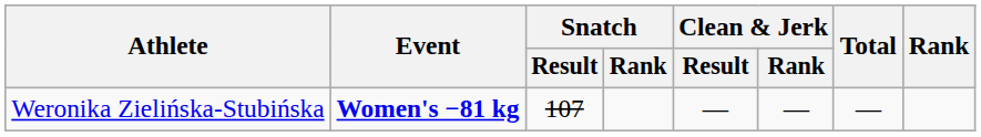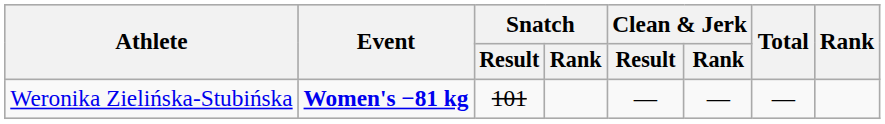 <table class="wikitable" style="font-size:90%">
 <tr>
 <th rowspan="2">Athlete</th>
 <th rowspan="2">Event</th>
 <th colspan="2">Snatch</th>
 <th colspan="2">Clean & Jerk</th>
 <th rowspan="2">Total</th>
 <th rowspan="2">Rank</th>
 </tr>
 <tr style="font-size:95%">
 <th>Result</th>
 <th>Rank</th>
 <th>Result</th>
 <th>Rank</th>
 </tr>
 <tr align=center>
 <td align=left><a href='#'>Weronika Zielińska-Stubińska</a></td>
 <td align=left><strong><a href='#'>Women's −81 kg</a></strong></td>
-<td><s>107</s></td>
+<td><s>101</s></td>
 <td></td>
 <td>—</td>
 <td>—</td>
 <td>—</td>
 <td></td>
 </tr>
 </table>
